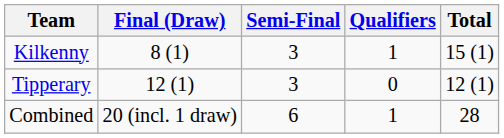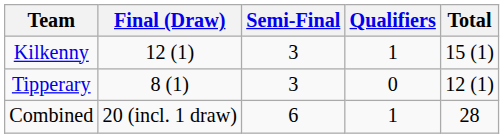 <table class="wikitable" style="text-align:center;">
 <tr>
 <th>Team</th>
 <th><a href='#'>Final (Draw)</a></th>
 <th><a href='#'>Semi-Final</a></th>
 <th><a href='#'>Qualifiers</a></th>
 <th>Total</th>
 </tr>
 <tr>
 <td><a href='#'>Kilkenny</a></td>
-<td>8 (1)</td>
+<td>12 (1)</td>
 <td>3</td>
 <td>1</td>
 <td>15 (1)</td>
 </tr>
 <tr>
 <td><a href='#'>Tipperary</a></td>
-<td>12 (1)</td>
+<td>8 (1)</td>
 <td>3</td>
 <td>0</td>
 <td>12 (1)</td>
 </tr>
 <tr>
 <td>Combined</td>
 <td>20 (incl. 1 draw)</td>
 <td>6</td>
 <td>1</td>
 <td>28</td>
 </tr>
 </table>
